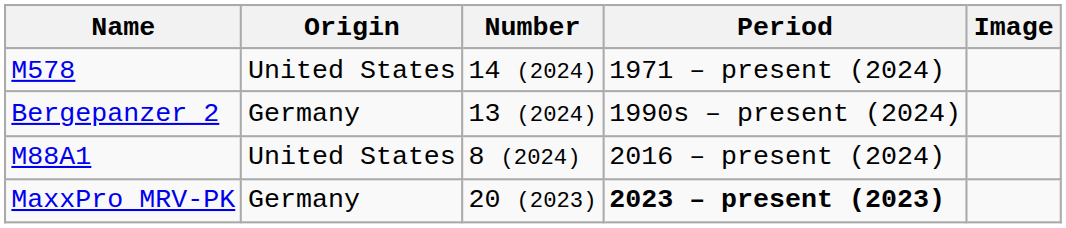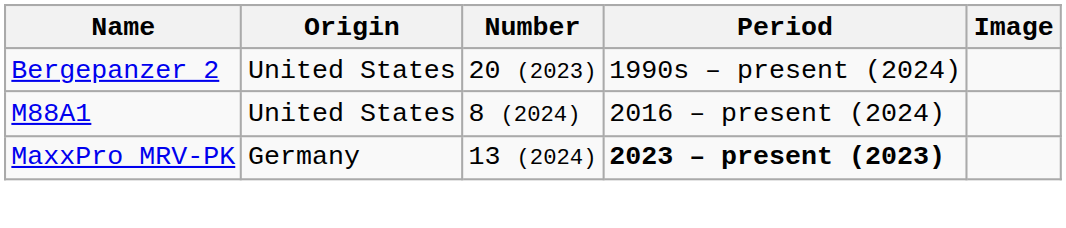 <table class="wikitable mw-collapsible mw-collapsed">
 <tr>
 <th>Name</th>
 <th>Origin</th>
 <th>Number</th>
 <th>Period</th>
 <th>Image</th>
 </tr>
 <tr>
-<td><a href='#'>M578</a></td>
+<td><a href='#'>Bergepanzer 2</a></td>
 <td>United States</td>
-<td>14 <small>(2024)</small></td>
-<td>1971 – present (2024)</td>
-<td></td>
-</tr>
-<tr>
-<td><a href='#'>Bergepanzer 2</a></td>
-<td>Germany</td>
-<td>13 <small>(2024)</small></td>
+<td>20 <small>(2023)</small></td>
 <td>1990s – present (2024)</td>
 <td></td>
 </tr>
 <tr>
 <td><a href='#'>M88A1</a></td>
 <td>United States</td>
 <td>8 <small>(2024)</small></td>
 <td>2016 – present (2024)</td>
 <td></td>
 </tr>
 <tr>
 <td><a href='#'>MaxxPro MRV-PK</a></td>
 <td>Germany</td>
-<td>20 <small>(2023)</small></td>
+<td>13 <small>(2024)</small></td>
 <td><strong>2023 – present (2023)</strong></td>
 <td></td>
 </tr>
 </table>
